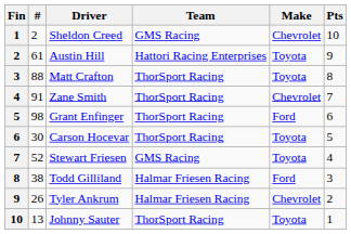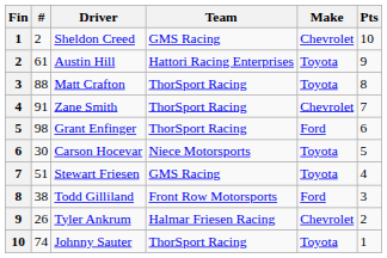 <table class="wikitable" style="font-size: 95%;">
 <tr>
 <th>Fin</th>
 <th>#</th>
 <th>Driver</th>
 <th>Team</th>
 <th>Make</th>
 <th>Pts</th>
 </tr>
 <tr>
 <th>1</th>
 <td>2</td>
 <td><a href='#'>Sheldon Creed</a></td>
 <td><a href='#'>GMS Racing</a></td>
 <td><a href='#'>Chevrolet</a></td>
 <td>10</td>
 </tr>
 <tr>
 <th>2</th>
 <td>61</td>
 <td><a href='#'>Austin Hill</a></td>
 <td><a href='#'>Hattori Racing Enterprises</a></td>
 <td><a href='#'>Toyota</a></td>
 <td>9</td>
 </tr>
 <tr>
 <th>3</th>
 <td>88</td>
 <td><a href='#'>Matt Crafton</a></td>
 <td><a href='#'>ThorSport Racing</a></td>
 <td><a href='#'>Toyota</a></td>
 <td>8</td>
 </tr>
 <tr>
 <th>4</th>
 <td>91</td>
 <td><a href='#'>Zane Smith</a></td>
 <td><a href='#'>ThorSport Racing</a></td>
 <td><a href='#'>Chevrolet</a></td>
 <td>7</td>
 </tr>
 <tr>
 <th>5</th>
 <td>98</td>
 <td><a href='#'>Grant Enfinger</a></td>
 <td><a href='#'>ThorSport Racing</a></td>
 <td><a href='#'>Ford</a></td>
 <td>6</td>
 </tr>
 <tr>
 <th>6</th>
 <td>30</td>
 <td><a href='#'>Carson Hocevar</a></td>
-<td><a href='#'>ThorSport Racing</a></td>
+<td><a href='#'>Niece Motorsports</a></td>
 <td><a href='#'>Toyota</a></td>
 <td>5</td>
 </tr>
 <tr>
 <th>7</th>
-<td>52</td>
+<td>51</td>
 <td><a href='#'>Stewart Friesen</a></td>
 <td><a href='#'>GMS Racing</a></td>
 <td><a href='#'>Toyota</a></td>
 <td>4</td>
 </tr>
 <tr>
 <th>8</th>
 <td>38</td>
 <td><a href='#'>Todd Gilliland</a></td>
-<td><a href='#'>Halmar Friesen Racing</a></td>
+<td><a href='#'>Front Row Motorsports</a></td>
 <td><a href='#'>Ford</a></td>
 <td>3</td>
 </tr>
 <tr>
 <th>9</th>
 <td>26</td>
 <td><a href='#'>Tyler Ankrum</a></td>
 <td><a href='#'>Halmar Friesen Racing</a></td>
 <td><a href='#'>Chevrolet</a></td>
 <td>2</td>
 </tr>
 <tr>
 <th>10</th>
-<td>13</td>
+<td>74</td>
 <td><a href='#'>Johnny Sauter</a></td>
 <td><a href='#'>ThorSport Racing</a></td>
 <td><a href='#'>Toyota</a></td>
 <td>1</td>
 </tr>
 </table>
